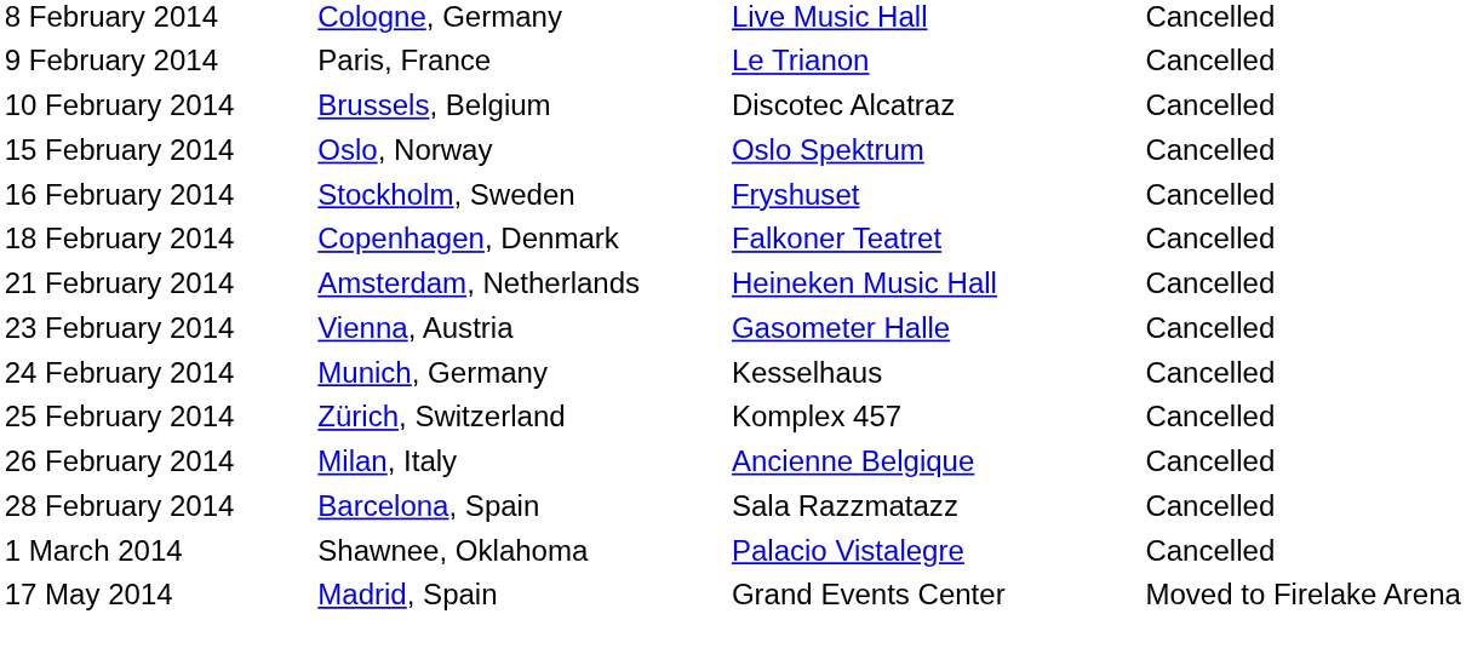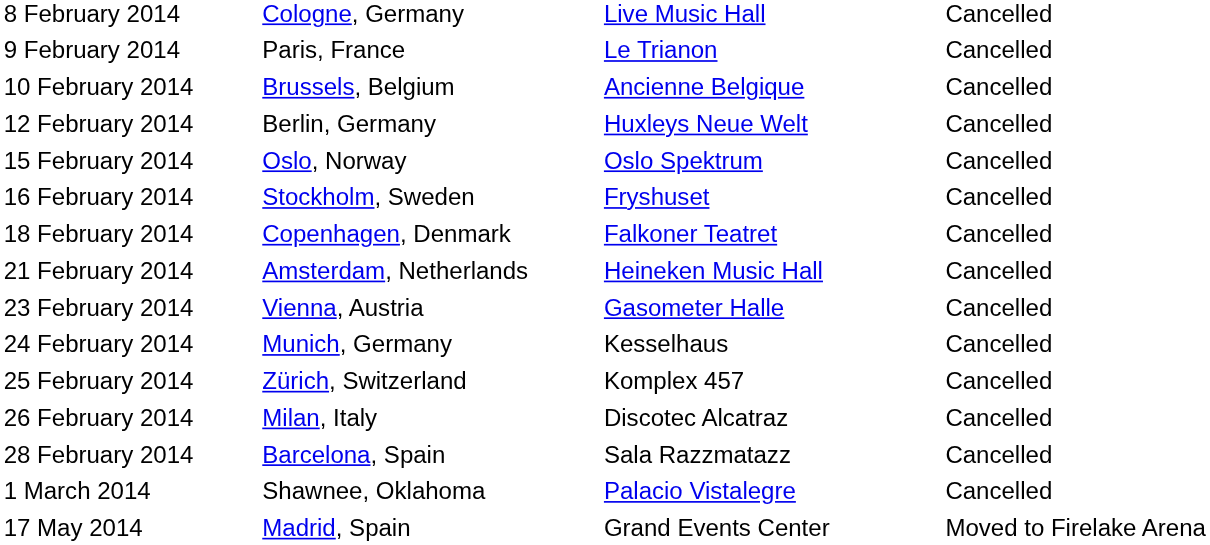 <table cellpadding="2" style="border:0 solid darkgrey; font-size:90%">
 <tr>
 <th style="width:150px;"></th>
 <th style="width:200px;"></th>
 <th style="width:200px;"></th>
 <th style="width:700px;"></th>
 </tr>
 <tr border="0">
 </tr>
 <tr>
 <td>8 February 2014</td>
 <td><a href='#'>Cologne</a>, Germany</td>
 <td><a href='#'>Live Music Hall</a></td>
 <td>Cancelled</td>
 </tr>
 <tr>
 <td>9 February 2014</td>
 <td>Paris, France</td>
 <td><a href='#'>Le Trianon</a></td>
 <td>Cancelled</td>
 </tr>
 <tr>
 <td>10 February 2014</td>
 <td><a href='#'>Brussels</a>, Belgium</td>
-<td>Discotec Alcatraz</td>
+<td><a href='#'>Ancienne Belgique</a></td>
+<td>Cancelled</td>
+</tr>
+<tr>
+<td>12 February 2014</td>
+<td>Berlin, Germany</td>
+<td><a href='#'>Huxleys Neue Welt</a></td>
 <td>Cancelled</td>
 </tr>
 <tr>
 <td>15 February 2014</td>
 <td><a href='#'>Oslo</a>, Norway</td>
 <td><a href='#'>Oslo Spektrum</a></td>
 <td>Cancelled</td>
 </tr>
 <tr>
 <td>16 February 2014</td>
 <td><a href='#'>Stockholm</a>, Sweden</td>
 <td><a href='#'>Fryshuset</a></td>
 <td>Cancelled</td>
 </tr>
 <tr>
 <td>18 February 2014</td>
 <td><a href='#'>Copenhagen</a>, Denmark</td>
 <td><a href='#'>Falkoner Teatret</a></td>
 <td>Cancelled</td>
 </tr>
 <tr>
 <td>21 February 2014</td>
 <td><a href='#'>Amsterdam</a>, Netherlands</td>
 <td><a href='#'>Heineken Music Hall</a></td>
 <td>Cancelled</td>
 </tr>
 <tr>
 <td>23 February 2014</td>
 <td><a href='#'>Vienna</a>, Austria</td>
 <td><a href='#'>Gasometer Halle</a></td>
 <td>Cancelled</td>
 </tr>
 <tr>
 <td>24 February 2014</td>
 <td><a href='#'>Munich</a>, Germany</td>
 <td>Kesselhaus</td>
 <td>Cancelled</td>
 </tr>
 <tr>
 <td>25 February 2014</td>
 <td><a href='#'>Zürich</a>, Switzerland</td>
 <td>Komplex 457</td>
 <td>Cancelled</td>
 </tr>
 <tr>
 <td>26 February 2014</td>
 <td><a href='#'>Milan</a>, Italy</td>
-<td><a href='#'>Ancienne Belgique</a></td>
+<td>Discotec Alcatraz</td>
 <td>Cancelled</td>
 </tr>
 <tr>
 <td>28 February 2014</td>
 <td><a href='#'>Barcelona</a>, Spain</td>
 <td>Sala Razzmatazz</td>
 <td>Cancelled</td>
 </tr>
 <tr>
 <td>1 March 2014</td>
 <td>Shawnee, Oklahoma</td>
 <td><a href='#'>Palacio Vistalegre</a></td>
 <td>Cancelled</td>
 </tr>
 <tr>
 <td>17 May 2014</td>
 <td><a href='#'>Madrid</a>, Spain</td>
 <td>Grand Events Center</td>
 <td>Moved to Firelake Arena</td>
 </tr>
 <tr>
 </tr>
 </table>
